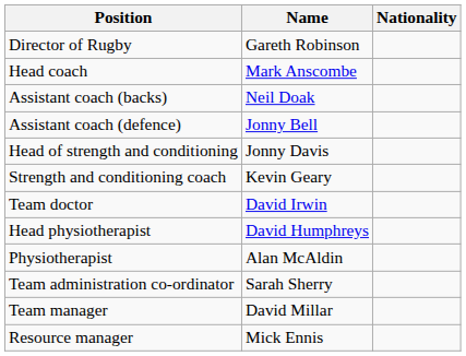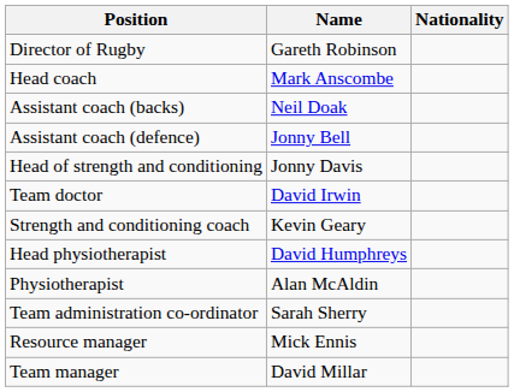 <table class="wikitable">
 <tr>
 <th>Position</th>
 <th>Name</th>
 <th>Nationality</th>
 </tr>
 <tr>
 <td>Director of Rugby</td>
 <td>Gareth Robinson</td>
 <td></td>
 </tr>
 <tr>
 <td>Head coach</td>
 <td><a href='#'>Mark Anscombe</a></td>
 <td></td>
 </tr>
 <tr>
 <td>Assistant coach (backs)</td>
 <td><a href='#'>Neil Doak</a></td>
 <td></td>
 </tr>
 <tr>
 <td>Assistant coach (defence)</td>
 <td><a href='#'>Jonny Bell</a></td>
 <td></td>
 </tr>
 <tr>
 <td>Head of strength and conditioning</td>
 <td>Jonny Davis</td>
 <td></td>
 </tr>
 <tr>
-<td>Strength and conditioning coach</td>
-<td>Kevin Geary</td>
+<td>Team doctor</td>
+<td><a href='#'>David Irwin</a></td>
 <td></td>
 </tr>
 <tr>
-<td>Team doctor</td>
-<td><a href='#'>David Irwin</a></td>
+<td>Strength and conditioning coach</td>
+<td>Kevin Geary</td>
 <td></td>
 </tr>
 <tr>
 <td>Head physiotherapist</td>
 <td><a href='#'>David Humphreys</a></td>
 <td></td>
 </tr>
 <tr>
 <td>Physiotherapist</td>
 <td>Alan McAldin</td>
 <td></td>
 </tr>
 <tr>
 <td>Team administration co-ordinator</td>
 <td>Sarah Sherry</td>
 <td></td>
 </tr>
 <tr>
+<td>Resource manager</td>
+<td>Mick Ennis</td>
+<td></td>
+</tr>
+<tr>
 <td>Team manager</td>
 <td>David Millar</td>
 <td></td>
 </tr>
-<tr>
-<td>Resource manager</td>
-<td>Mick Ennis</td>
-<td></td>
-</tr>
 </table>
